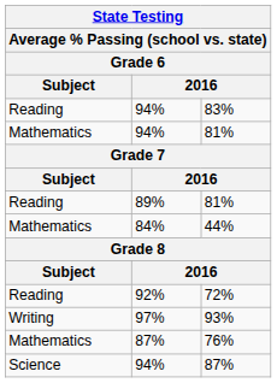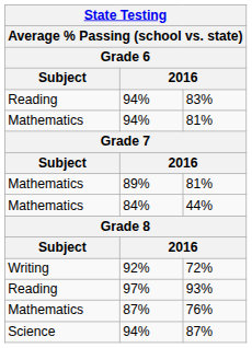 <table class="wikitable">
 <tr>
 <th colspan="7"><a href='#'>State Testing</a></th>
 </tr>
 <tr>
 <th colspan="7">Average % Passing (school vs. state)</th>
 </tr>
 <tr>
 <th colspan="7">Grade 6</th>
 </tr>
 <tr>
 <th>Subject</th>
 <th style="width:100px;" colspan="2">2016</th>
 </tr>
 <tr>
 <td>Reading</td>
 <td>94%</td>
 <td>83%</td>
 </tr>
 <tr>
 <td>Mathematics</td>
 <td>94%</td>
 <td>81%</td>
 </tr>
 <tr>
 <th colspan="7">Grade 7</th>
 </tr>
 <tr>
 <th>Subject</th>
 <th style="width:100px;" colspan="2">2016</th>
 </tr>
 <tr>
-<td>Reading</td>
+<td>Mathematics</td>
 <td>89%</td>
 <td>81%</td>
 </tr>
 <tr>
 <td>Mathematics</td>
 <td>84%</td>
 <td>44%</td>
 </tr>
 <tr>
 <th colspan="7">Grade 8</th>
 </tr>
 <tr>
 <th>Subject</th>
 <th style="width:100px;" colspan="2">2016</th>
 </tr>
 <tr>
-<td>Reading</td>
+<td>Writing</td>
 <td>92%</td>
 <td>72%</td>
 </tr>
 <tr>
-<td>Writing</td>
+<td>Reading</td>
 <td>97%</td>
 <td>93%</td>
 </tr>
 <tr>
 <td>Mathematics</td>
 <td>87%</td>
 <td>76%</td>
 </tr>
 <tr>
 <td>Science</td>
 <td>94%</td>
 <td>87%</td>
 </tr>
 </table>
